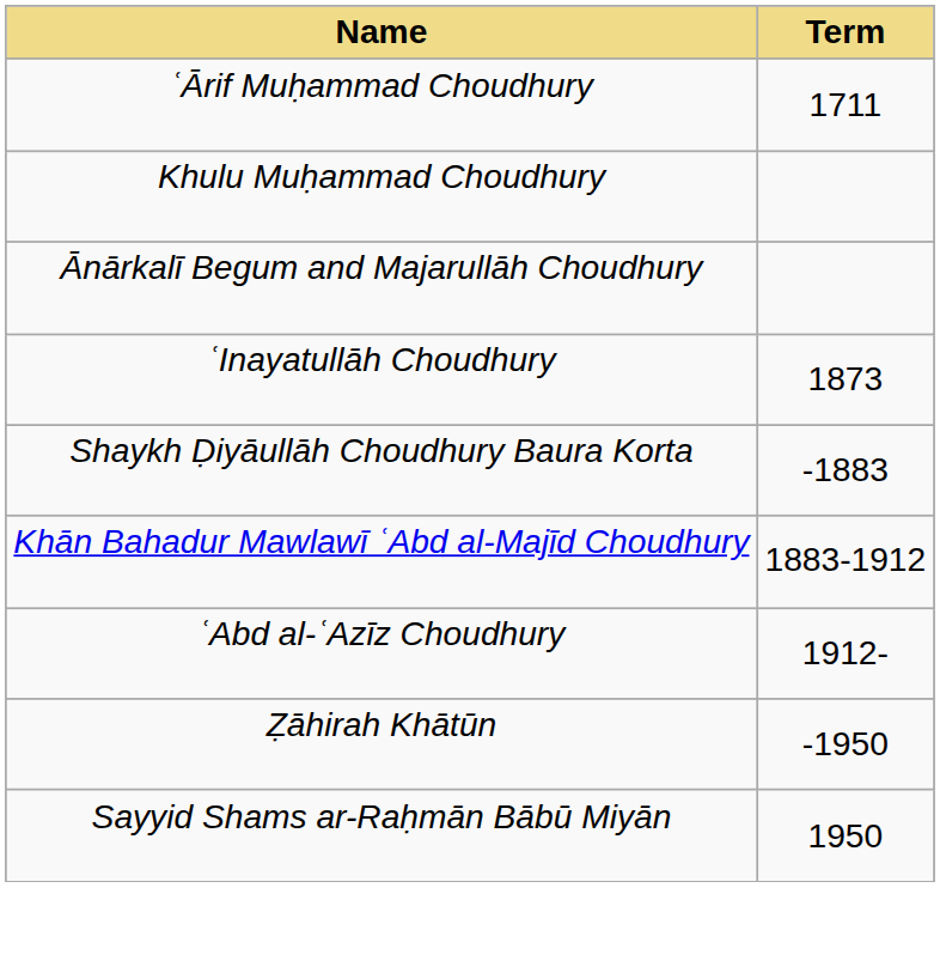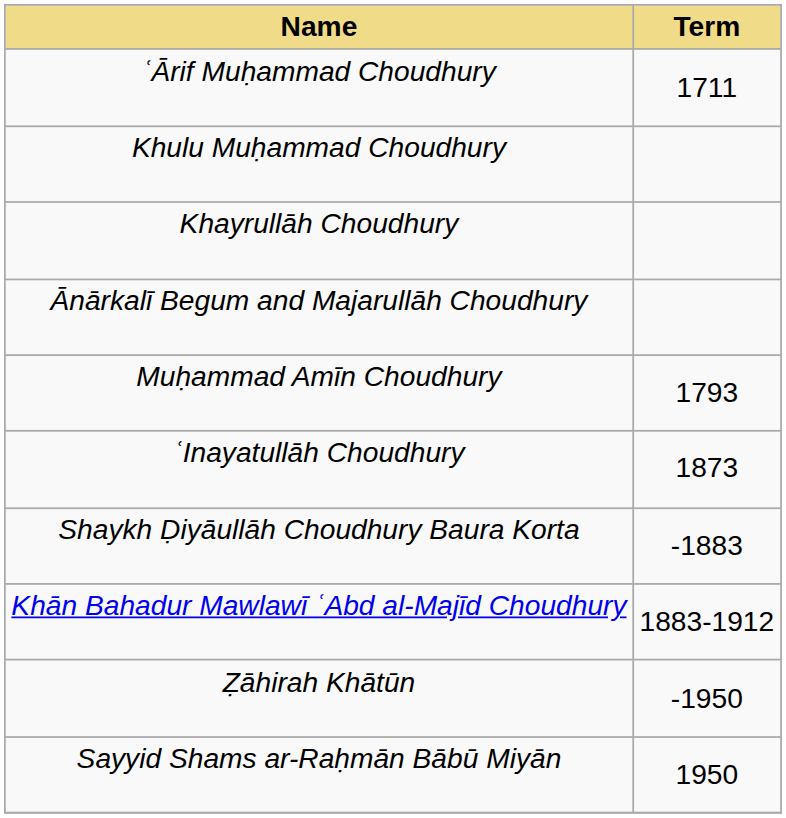 <table class="wikitable">
 <tr>
 <th style="background-color:#F0DC88">Name</th>
 <th style="background-color:#F0DC88">Term</th>
 </tr>
 <tr>
 <td align="center"><em>ʿĀrif Muḥammad Choudhury</em><br><small></small><br><small></small></td>
 <td align="center">1711</td>
 </tr>
 <tr>
 <td align="center"><em>Khulu Muḥammad Choudhury</em><br><small></small><br><small></small></td>
 <td align="center"></td>
 </tr>
 <tr>
+<td align="center"><em>Khayrullāh Choudhury</em><br><small></small><br><small></small></td>
+<td align="center"></td>
+</tr>
+<tr>
 <td align="center"><em>Ānārkalī Begum and Majarullāh Choudhury</em><br><small></small><br><small></small></td>
 <td align="center"></td>
+</tr>
+<tr>
+<td align="center"><em>Muḥammad Amīn Choudhury</em><br><small></small><br><small></small></td>
+<td align="center">1793</td>
 </tr>
 <tr>
 <td align="center"><em>ʿInayatullāh Choudhury</em><br><small></small><br><small></small></td>
 <td align="center">1873</td>
 </tr>
 <tr>
 <td align="center"><em>Shaykh Ḍiyāullāh Choudhury Baura Korta</em><br><small></small><br><small></small></td>
 <td align="center">-1883</td>
 </tr>
 <tr>
 <td align="center"><em><a href='#'>Khān Bahadur Mawlawī ʿAbd al-Majīd Choudhury</a></em><br><small></small><br><small></small></td>
 <td align="center">1883-1912</td>
 </tr>
 <tr>
-<td align="center"><em>ʿAbd al-ʿAzīz Choudhury</em><br><small></small><br><small></small></td>
-<td align="center">1912-</td>
-</tr>
-<tr>
 <td align="center"><em>Ẓāhirah Khātūn</em><br><small></small><br><small></small></td>
 <td align="center">-1950</td>
 </tr>
 <tr>
 <td align="center"><em>Sayyid Shams ar-Raḥmān Bābū Miyān</em><br><small></small><br><small></small></td>
 <td align="center">1950</td>
 </tr>
 <tr>
 </tr>
 </table>
